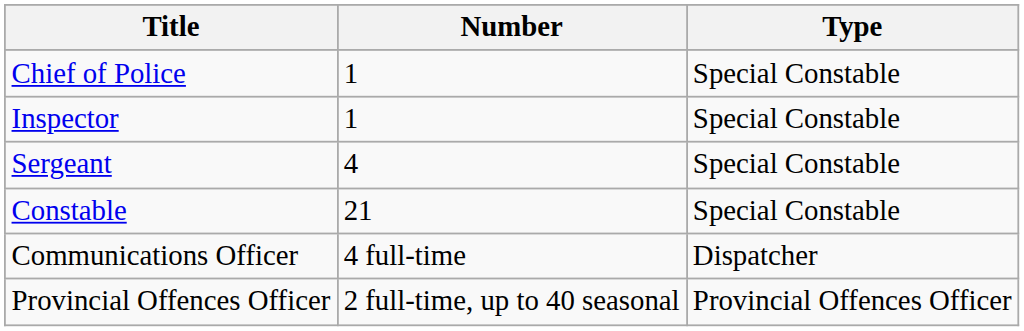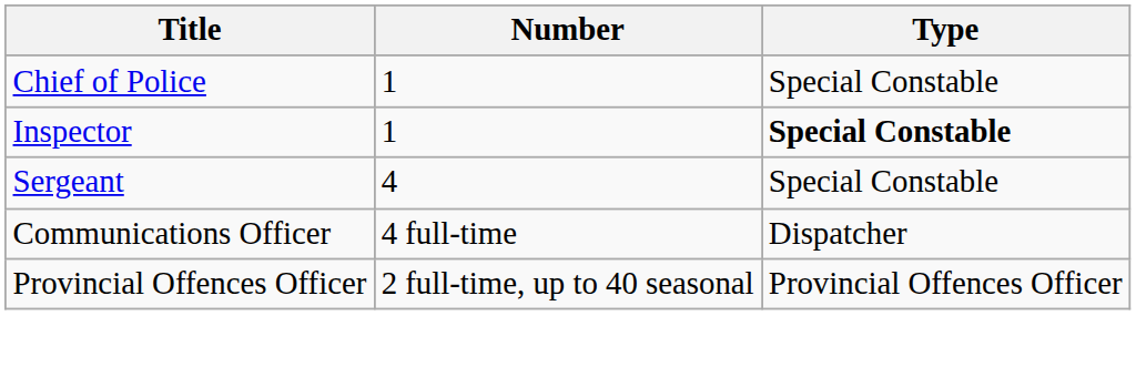 <table border="1" cellspacing="0" cellpadding="5" style="border-collapse:collapse;" class="wikitable">
 <tr>
 <th>Title</th>
 <th>Number</th>
 <th>Type</th>
 </tr>
 <tr>
 <td><a href='#'>Chief of Police</a></td>
 <td>1</td>
 <td>Special Constable</td>
 </tr>
 <tr>
 <td><a href='#'>Inspector</a></td>
 <td>1</td>
-<td>Special Constable</td>
+<td><strong>Special Constable</strong></td>
 </tr>
 <tr>
 <td><a href='#'>Sergeant</a></td>
 <td>4</td>
-<td>Special Constable</td>
-</tr>
-<tr>
-<td><a href='#'>Constable</a></td>
-<td>21</td>
 <td>Special Constable</td>
 </tr>
 <tr>
 <td>Communications Officer</td>
 <td>4 full-time</td>
 <td>Dispatcher</td>
 </tr>
 <tr>
 <td>Provincial Offences Officer</td>
 <td>2 full-time, up to 40 seasonal</td>
 <td>Provincial Offences Officer</td>
 </tr>
 </table>
